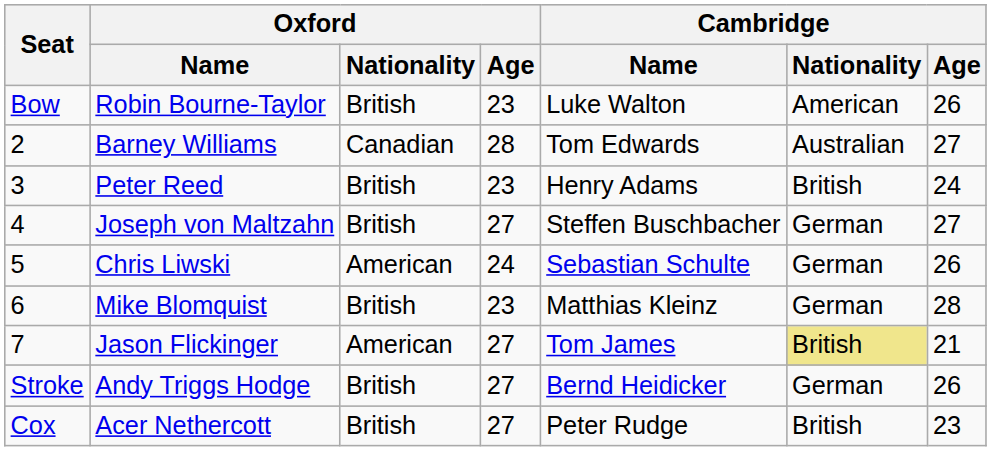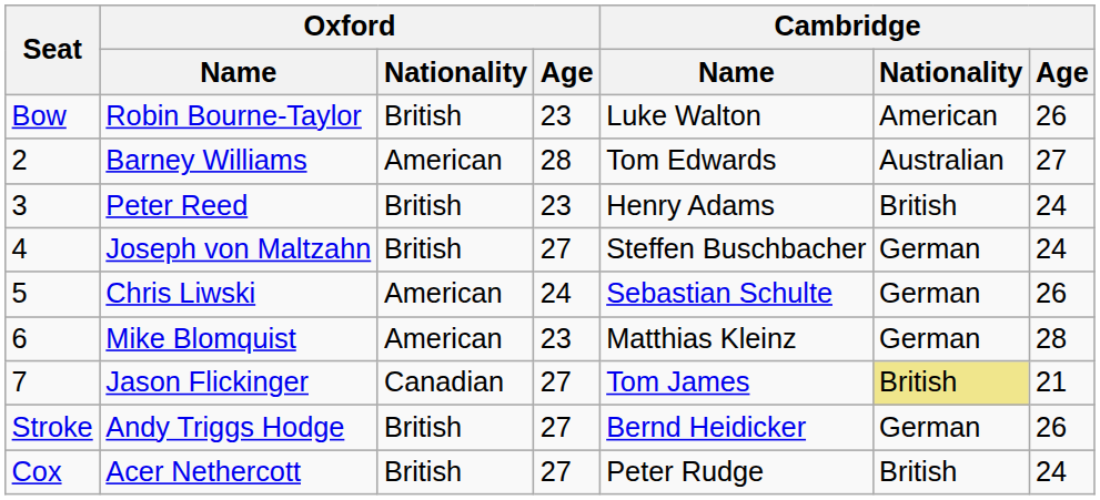 <table class=wikitable>
 <tr>
 <th rowspan="2">Seat</th>
 <th colspan="3">Oxford <br> </th>
 <th colspan="3">Cambridge <br> </th>
 </tr>
 <tr>
 <th>Name</th>
 <th>Nationality</th>
 <th>Age</th>
 <th>Name</th>
 <th>Nationality</th>
 <th>Age</th>
 </tr>
 <tr>
 <td><a href='#'>Bow</a></td>
 <td><a href='#'>Robin Bourne-Taylor</a></td>
 <td>British</td>
 <td>23</td>
 <td>Luke Walton</td>
 <td>American</td>
 <td>26</td>
 </tr>
 <tr>
 <td>2</td>
 <td><a href='#'>Barney Williams</a></td>
-<td>Canadian</td>
+<td>American</td>
 <td>28</td>
 <td>Tom Edwards</td>
 <td>Australian</td>
 <td>27</td>
 </tr>
 <tr>
 <td>3</td>
 <td><a href='#'>Peter Reed</a></td>
 <td>British</td>
 <td>23</td>
 <td>Henry Adams</td>
 <td>British</td>
 <td>24</td>
 </tr>
 <tr>
 <td>4</td>
 <td><a href='#'>Joseph von Maltzahn</a></td>
 <td>British</td>
 <td>27</td>
 <td>Steffen Buschbacher</td>
 <td>German</td>
-<td>27</td>
+<td>24</td>
 </tr>
 <tr>
 <td>5</td>
 <td><a href='#'>Chris Liwski</a></td>
 <td>American</td>
 <td>24</td>
 <td><a href='#'>Sebastian Schulte</a></td>
 <td>German</td>
 <td>26</td>
 </tr>
 <tr>
 <td>6</td>
 <td><a href='#'>Mike Blomquist</a></td>
-<td>British</td>
+<td>American</td>
 <td>23</td>
 <td>Matthias Kleinz</td>
 <td>German</td>
 <td>28</td>
 </tr>
 <tr>
 <td>7</td>
 <td><a href='#'>Jason Flickinger</a></td>
-<td>American</td>
+<td>Canadian</td>
 <td>27</td>
 <td><a href='#'>Tom James</a></td>
 <td style="background: khaki;">British</td>
 <td>21</td>
 </tr>
 <tr>
 <td><a href='#'>Stroke</a></td>
 <td><a href='#'>Andy Triggs Hodge</a></td>
 <td>British</td>
 <td>27</td>
 <td><a href='#'>Bernd Heidicker</a></td>
 <td>German</td>
 <td>26</td>
 </tr>
 <tr>
 <td><a href='#'>Cox</a></td>
 <td><a href='#'>Acer Nethercott</a></td>
 <td>British</td>
 <td>27</td>
 <td>Peter Rudge</td>
 <td>British</td>
-<td>23</td>
+<td>24</td>
 </tr>
 </table>
